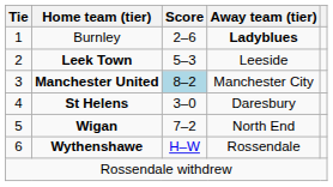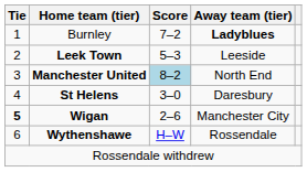 <table class="wikitable" style="text-align:center; font-size:85%">
 <tr>
 <th>Tie</th>
 <th>Home team (tier)</th>
 <th>Score</th>
 <th>Away team (tier)</th>
 <th></th>
 </tr>
 <tr>
 <td align="center">1</td>
 <td>Burnley</td>
-<td align="center">2–6</td>
+<td align="center">7–2</td>
 <td><strong>Ladyblues</strong></td>
 <td></td>
 </tr>
 <tr>
 <td align="center">2</td>
 <td><strong>Leek Town</strong></td>
 <td align="center">5–3</td>
 <td>Leeside</td>
 <td></td>
 </tr>
 <tr>
 <td align="center">3</td>
 <td><strong>Manchester United</strong></td>
 <td align="center" style="background: lightblue;">8–2</td>
-<td>Manchester City</td>
+<td>North End</td>
 <td></td>
 </tr>
 <tr>
 <td align="center">4</td>
 <td><strong>St Helens</strong></td>
 <td align="center">3–0</td>
 <td>Daresbury</td>
 <td></td>
 </tr>
 <tr>
-<td align="center">5</td>
+<td align="center"><strong>5</strong></td>
 <td><strong>Wigan</strong></td>
-<td align="center">7–2</td>
-<td>North End</td>
+<td align="center">2–6</td>
+<td>Manchester City</td>
 <td></td>
 </tr>
 <tr>
 <td align="center">6</td>
 <td><strong>Wythenshawe</strong></td>
 <td align="center"><a href='#'>H–W</a></td>
 <td>Rossendale</td>
 <td></td>
 </tr>
 <tr>
 <td colspan="5" align="center">Rossendale withdrew</td>
 </tr>
 </table>
